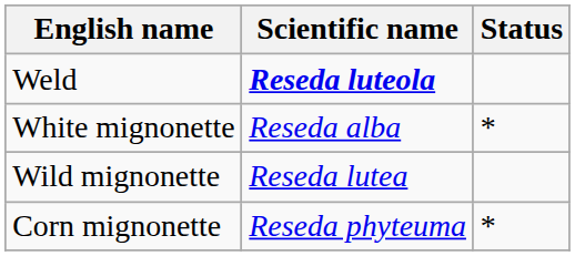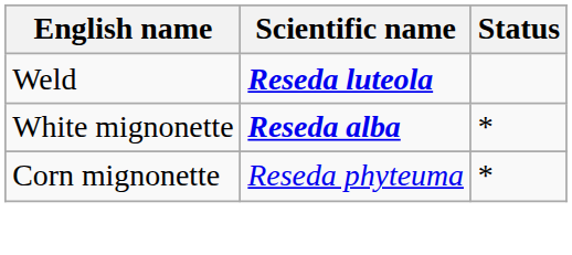 <table class="wikitable" |>
 <tr>
 <th>English name</th>
 <th>Scientific name</th>
 <th>Status</th>
 </tr>
 <tr>
 <td>Weld</td>
 <td><strong><em><a href='#'>Reseda luteola</a></em></strong></td>
 <td></td>
 </tr>
 <tr>
 <td>White mignonette</td>
-<td><em><a href='#'>Reseda alba</a></em></td>
+<td><strong><em><a href='#'>Reseda alba</a></em></strong></td>
 <td>*</td>
-</tr>
-<tr>
-<td>Wild mignonette</td>
-<td><em><a href='#'>Reseda lutea</a></em></td>
-<td></td>
 </tr>
 <tr>
 <td>Corn mignonette</td>
 <td><em><a href='#'>Reseda phyteuma</a></em></td>
 <td>*</td>
 </tr>
 </table>
